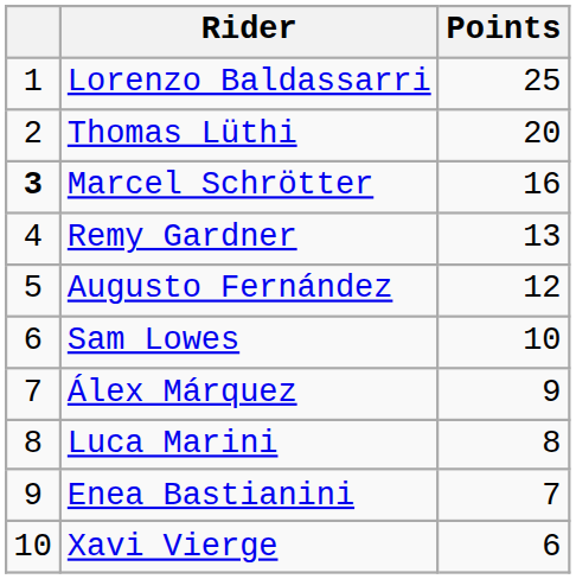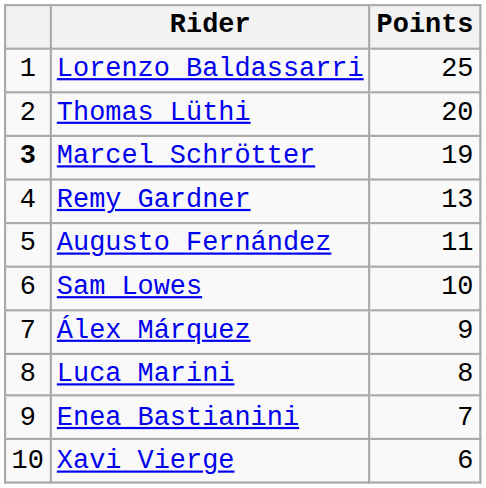 <table class="wikitable" style="font-size: 95%;">
 <tr>
 <th></th>
 <th>Rider</th>
 <th>Points</th>
 </tr>
 <tr>
 <td align=center>1</td>
 <td> <a href='#'>Lorenzo Baldassarri</a></td>
 <td align=right>25</td>
 </tr>
 <tr>
 <td align=center>2</td>
 <td> <a href='#'>Thomas Lüthi</a></td>
 <td align=right>20</td>
 </tr>
 <tr>
 <td align=center><strong>3</strong></td>
 <td> <a href='#'>Marcel Schrötter</a></td>
-<td align=right>16</td>
+<td align=right>19</td>
 </tr>
 <tr>
 <td align=center>4</td>
 <td> <a href='#'>Remy Gardner</a></td>
 <td align=right>13</td>
 </tr>
 <tr>
 <td align=center>5</td>
 <td> <a href='#'>Augusto Fernández</a></td>
-<td align=right>12</td>
+<td align=right>11</td>
 </tr>
 <tr>
 <td align=center>6</td>
 <td> <a href='#'>Sam Lowes</a></td>
 <td align=right>10</td>
 </tr>
 <tr>
 <td align=center>7</td>
 <td> <a href='#'>Álex Márquez</a></td>
 <td align=right>9</td>
 </tr>
 <tr>
 <td align=center>8</td>
 <td> <a href='#'>Luca Marini</a></td>
 <td align=right>8</td>
 </tr>
 <tr>
 <td align=center>9</td>
 <td> <a href='#'>Enea Bastianini</a></td>
 <td align=right>7</td>
 </tr>
 <tr>
 <td align=center>10</td>
 <td> <a href='#'>Xavi Vierge</a></td>
 <td align=right>6</td>
 </tr>
 </table>
